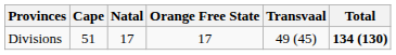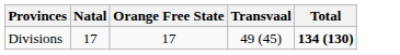 <table class="wikitable">
 <tr>
 <th>Provinces</th>
-<th>Cape</th>
 <th>Natal</th>
 <th>Orange Free State</th>
 <th>Transvaal</th>
 <th>Total</th>
 </tr>
 <tr>
 <td>Divisions</td>
-<td align="center">51</td>
 <td align="center">17</td>
 <td align="center">17</td>
 <td align="center">49 (45)</td>
 <td align="center"><strong>134 (130)</strong></td>
 </tr>
 </table>
